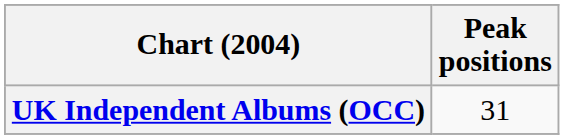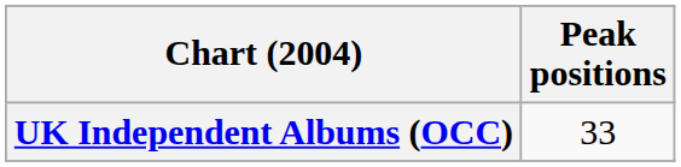 <table class="wikitable plainrowheaders" style="text-align:center">
 <tr>
 <th scope="col">Chart (2004)</th>
 <th scope="col">Peak<br>positions</th>
 </tr>
 <tr>
 <th scope="row"><a href='#'>UK Independent Albums</a> (<a href='#'>OCC</a>)</th>
-<td>31</td>
+<td>33</td>
 </tr>
 </table>
